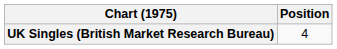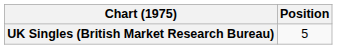 <table class="wikitable plainrowheaders" style="text-align:center">
 <tr>
 <th scope=col>Chart (1975)</th>
 <th scope=col>Position</th>
 </tr>
 <tr>
 <th scope=row>UK Singles (British Market Research Bureau)</th>
-<td align:center>4</td>
+<td align:center>5</td>
 </tr>
 </table>
